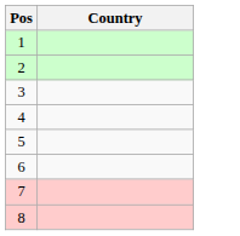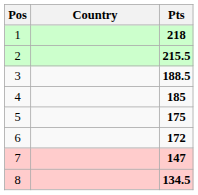 <table class="wikitable" style="text-align: center; font-size:95%">
 <tr>
 <th width="25">Pos</th>
 <th width="150">Country</th>
+<th width="25">Pts</th>
 </tr>
 <tr bgcolor=ccffcc>
 <td>1</td>
 <td align="left"></td>
+<td><strong>218</strong></td>
 </tr>
 <tr bgcolor=ccffcc>
 <td>2</td>
 <td align="left"></td>
+<td><strong>215.5</strong></td>
 </tr>
 <tr>
 <td>3</td>
 <td align="left"></td>
+<td><strong>188.5</strong></td>
 </tr>
 <tr>
 <td>4</td>
 <td align="left"></td>
+<td><strong>185</strong></td>
 </tr>
 <tr>
 <td>5</td>
 <td align="left"></td>
+<td><strong>175</strong></td>
 </tr>
 <tr>
 <td>6</td>
 <td align="left"></td>
+<td><strong>172</strong></td>
 </tr>
 <tr bgcolor=ffcccc>
 <td>7</td>
 <td align="left"></td>
+<td><strong>147</strong></td>
 </tr>
 <tr bgcolor=ffcccc>
 <td>8</td>
 <td align="left"></td>
+<td><strong>134.5</strong></td>
 </tr>
 </table>
